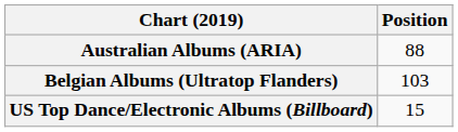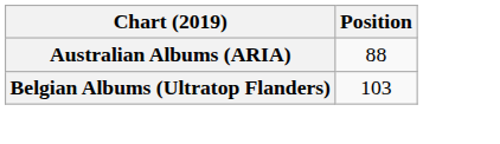 <table class="wikitable sortable plainrowheaders" style="text-align:center">
 <tr>
 <th scope="col">Chart (2019)</th>
 <th scope="col">Position</th>
 </tr>
 <tr>
 <th scope="row">Australian Albums (ARIA)</th>
 <td>88</td>
 </tr>
 <tr>
 <th scope="row">Belgian Albums (Ultratop Flanders)</th>
 <td>103</td>
 </tr>
-<tr>
-<th scope="row">US Top Dance/Electronic Albums (<em>Billboard</em>)</th>
-<td>15</td>
-</tr>
 </table>
